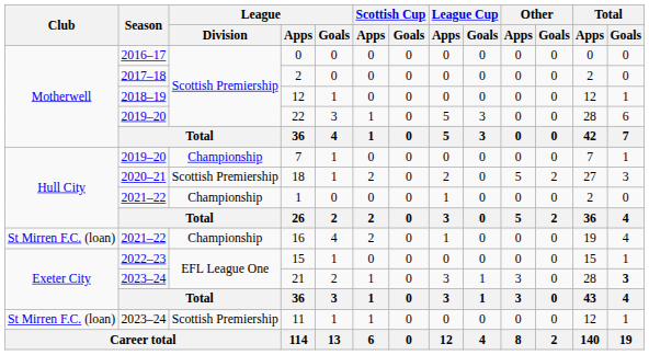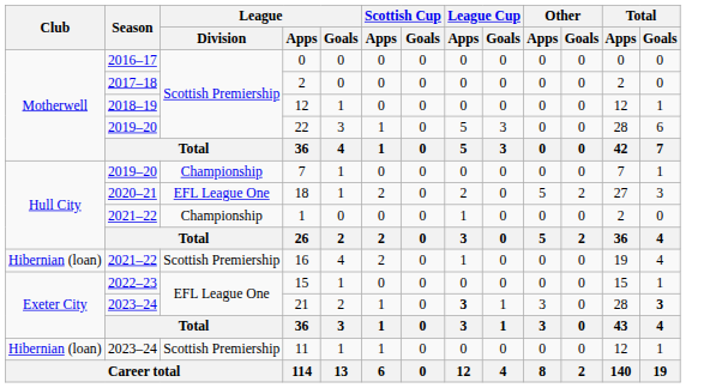 <table class="wikitable" style="text-align: center">
 <tr>
 <th rowspan="2">Club</th>
 <th rowspan="2">Season</th>
 <th colspan="3">League</th>
 <th colspan="2"><a href='#'>Scottish Cup</a></th>
 <th colspan="2"><a href='#'>League Cup</a></th>
 <th colspan="2">Other</th>
 <th colspan="2">Total</th>
 </tr>
 <tr>
 <th>Division</th>
 <th>Apps</th>
 <th>Goals</th>
 <th>Apps</th>
 <th>Goals</th>
 <th>Apps</th>
 <th>Goals</th>
 <th>Apps</th>
 <th>Goals</th>
 <th>Apps</th>
 <th>Goals</th>
 </tr>
 <tr>
 <td rowspan="5"><a href='#'>Motherwell</a></td>
 <td><a href='#'>2016–17</a></td>
 <td rowspan="4"><a href='#'>Scottish Premiership</a></td>
 <td>0</td>
 <td>0</td>
 <td>0</td>
 <td>0</td>
 <td>0</td>
 <td>0</td>
 <td>0</td>
 <td>0</td>
 <td>0</td>
 <td>0</td>
 </tr>
 <tr>
 <td><a href='#'>2017–18</a></td>
 <td>2</td>
 <td>0</td>
 <td>0</td>
 <td>0</td>
 <td>0</td>
 <td>0</td>
 <td>0</td>
 <td>0</td>
 <td>2</td>
 <td>0</td>
 </tr>
 <tr>
 <td><a href='#'>2018–19</a></td>
 <td>12</td>
 <td>1</td>
 <td>0</td>
 <td>0</td>
 <td>0</td>
 <td>0</td>
 <td>0</td>
 <td>0</td>
 <td>12</td>
 <td>1</td>
 </tr>
 <tr>
 <td><a href='#'>2019–20</a></td>
 <td>22</td>
 <td>3</td>
 <td>1</td>
 <td>0</td>
 <td>5</td>
 <td>3</td>
 <td>0</td>
 <td>0</td>
 <td>28</td>
 <td>6</td>
 </tr>
 <tr>
 <th colspan=2>Total</th>
 <th>36</th>
 <th>4</th>
 <th>1</th>
 <th>0</th>
 <th>5</th>
 <th>3</th>
 <th>0</th>
 <th>0</th>
 <th>42</th>
 <th>7</th>
 </tr>
 <tr>
 <td rowspan="4"><a href='#'>Hull City</a></td>
 <td><a href='#'>2019–20</a></td>
 <td><a href='#'>Championship</a></td>
 <td>7</td>
 <td>1</td>
 <td>0</td>
 <td>0</td>
 <td>0</td>
 <td>0</td>
 <td>0</td>
 <td>0</td>
 <td>7</td>
 <td>1</td>
 </tr>
 <tr>
 <td><a href='#'>2020–21</a></td>
-<td>Scottish Premiership</td>
+<td><a href='#'>EFL League One</a></td>
 <td>18</td>
 <td>1</td>
 <td>2</td>
 <td>0</td>
 <td>2</td>
 <td>0</td>
 <td>5</td>
 <td>2</td>
 <td>27</td>
 <td>3</td>
 </tr>
 <tr>
 <td><a href='#'>2021–22</a></td>
 <td>Championship</td>
 <td>1</td>
 <td>0</td>
 <td>0</td>
 <td>0</td>
 <td>1</td>
 <td>0</td>
 <td>0</td>
 <td>0</td>
 <td>2</td>
 <td>0</td>
 </tr>
 <tr>
 <th colspan=2>Total</th>
 <th>26</th>
 <th>2</th>
 <th>2</th>
 <th>0</th>
 <th>3</th>
 <th>0</th>
 <th>5</th>
 <th>2</th>
 <th>36</th>
 <th>4</th>
 </tr>
 <tr>
-<td><a href='#'>St Mirren F.C.</a> (loan)</td>
+<td><a href='#'>Hibernian</a> (loan)</td>
 <td><a href='#'>2021–22</a></td>
-<td>Championship</td>
+<td>Scottish Premiership</td>
 <td>16</td>
 <td>4</td>
 <td>2</td>
 <td>0</td>
 <td>1</td>
 <td>0</td>
 <td>0</td>
 <td>0</td>
 <td>19</td>
 <td>4</td>
 </tr>
 <tr>
 <td rowspan="3"><a href='#'>Exeter City</a></td>
 <td><a href='#'>2022–23</a></td>
 <td rowspan="2">EFL League One</td>
 <td>15</td>
 <td>1</td>
 <td>0</td>
 <td>0</td>
 <td>0</td>
 <td>0</td>
 <td>0</td>
 <td>0</td>
 <td>15</td>
 <td>1</td>
 </tr>
 <tr>
 <td><a href='#'>2023–24</a></td>
 <td>21</td>
 <td>2</td>
 <td>1</td>
 <td>0</td>
-<td>3</td>
+<td><strong>3</strong></td>
 <td>1</td>
 <td>3</td>
 <td>0</td>
 <td>28</td>
 <td><strong>3</strong></td>
 </tr>
 <tr>
 <th colspan="2">Total</th>
 <th>36</th>
 <th>3</th>
 <th>1</th>
 <th>0</th>
 <th>3</th>
 <th>1</th>
 <th>3</th>
 <th>0</th>
 <th>43</th>
 <th>4</th>
 </tr>
 <tr>
-<td><a href='#'>St Mirren F.C.</a> (loan)</td>
+<td><a href='#'>Hibernian</a> (loan)</td>
 <td>2023–24</td>
 <td>Scottish Premiership</td>
 <td>11</td>
 <td>1</td>
 <td>1</td>
 <td>0</td>
 <td>0</td>
 <td>0</td>
 <td>0</td>
 <td>0</td>
 <td>12</td>
 <td>1</td>
 </tr>
 <tr>
 <th colspan="3">Career total</th>
 <th>114</th>
 <th>13</th>
 <th>6</th>
 <th>0</th>
 <th>12</th>
 <th>4</th>
 <th>8</th>
 <th>2</th>
 <th>140</th>
 <th>19</th>
 </tr>
 </table>
